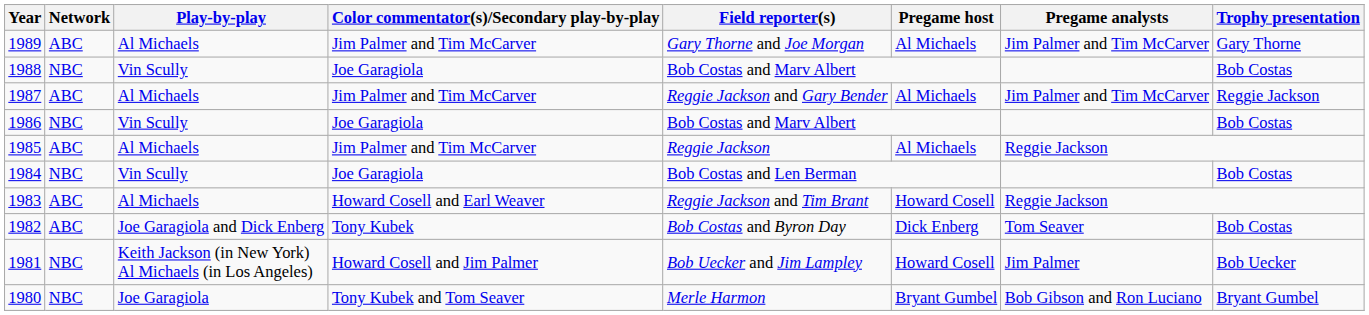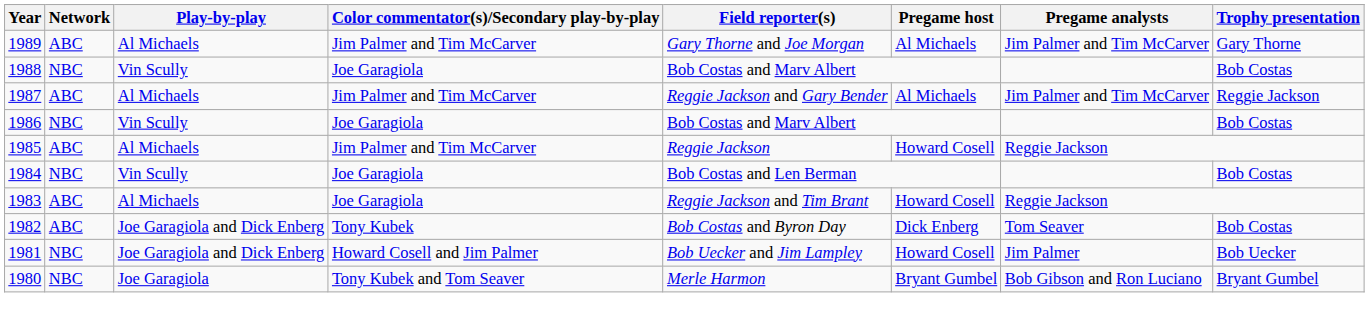 <table class="wikitable">
 <tr>
 <th>Year</th>
 <th>Network</th>
 <th><a href='#'>Play-by-play</a></th>
 <th><a href='#'>Color commentator</a>(s)/Secondary play-by-play</th>
 <th><a href='#'>Field reporter</a>(s)</th>
 <th>Pregame host</th>
 <th>Pregame analysts</th>
 <th><a href='#'>Trophy presentation</a></th>
 </tr>
 <tr>
 <td><a href='#'>1989</a></td>
 <td><a href='#'>ABC</a></td>
 <td><a href='#'>Al Michaels</a></td>
 <td><a href='#'>Jim Palmer</a> and <a href='#'>Tim McCarver</a></td>
 <td><em><a href='#'>Gary Thorne</a></em> and <em><a href='#'>Joe Morgan</a></em></td>
 <td><a href='#'>Al Michaels</a></td>
 <td><a href='#'>Jim Palmer</a> and <a href='#'>Tim McCarver</a></td>
 <td><a href='#'>Gary Thorne</a></td>
 </tr>
 <tr>
 <td><a href='#'>1988</a></td>
 <td><a href='#'>NBC</a></td>
 <td><a href='#'>Vin Scully</a></td>
 <td><a href='#'>Joe Garagiola</a></td>
 <td colspan="2"><a href='#'>Bob Costas</a> and <a href='#'>Marv Albert</a></td>
 <td></td>
 <td><a href='#'>Bob Costas</a></td>
 </tr>
 <tr>
 <td><a href='#'>1987</a></td>
 <td><a href='#'>ABC</a></td>
 <td><a href='#'>Al Michaels</a></td>
 <td><a href='#'>Jim Palmer</a> and <a href='#'>Tim McCarver</a></td>
 <td><em><a href='#'>Reggie Jackson</a></em> and <em><a href='#'>Gary Bender</a></em></td>
 <td><a href='#'>Al Michaels</a></td>
 <td><a href='#'>Jim Palmer</a> and <a href='#'>Tim McCarver</a></td>
 <td><a href='#'>Reggie Jackson</a></td>
 </tr>
 <tr>
 <td><a href='#'>1986</a></td>
 <td><a href='#'>NBC</a></td>
 <td><a href='#'>Vin Scully</a></td>
 <td><a href='#'>Joe Garagiola</a></td>
 <td colspan="2"><a href='#'>Bob Costas</a> and <a href='#'>Marv Albert</a></td>
 <td></td>
 <td><a href='#'>Bob Costas</a></td>
 </tr>
 <tr>
 <td><a href='#'>1985</a></td>
 <td><a href='#'>ABC</a></td>
 <td><a href='#'>Al Michaels</a></td>
 <td><a href='#'>Jim Palmer</a> and <a href='#'>Tim McCarver</a></td>
 <td><em><a href='#'>Reggie Jackson</a></em></td>
-<td><a href='#'>Al Michaels</a></td>
+<td><a href='#'>Howard Cosell</a></td>
 <td colspan="2"><a href='#'>Reggie Jackson</a></td>
 </tr>
 <tr>
 <td><a href='#'>1984</a></td>
 <td><a href='#'>NBC</a></td>
 <td><a href='#'>Vin Scully</a></td>
 <td><a href='#'>Joe Garagiola</a></td>
 <td colspan="2"><a href='#'>Bob Costas</a> and <a href='#'>Len Berman</a></td>
 <td></td>
 <td><a href='#'>Bob Costas</a></td>
 </tr>
 <tr>
 <td><a href='#'>1983</a></td>
 <td><a href='#'>ABC</a></td>
 <td><a href='#'>Al Michaels</a></td>
-<td><a href='#'>Howard Cosell</a> and <a href='#'>Earl Weaver</a></td>
+<td><a href='#'>Joe Garagiola</a></td>
 <td><em><a href='#'>Reggie Jackson</a></em> and <em><a href='#'>Tim Brant</a></em></td>
 <td><a href='#'>Howard Cosell</a></td>
 <td colspan="2"><a href='#'>Reggie Jackson</a></td>
 </tr>
 <tr>
 <td><a href='#'>1982</a></td>
 <td><a href='#'>ABC</a></td>
 <td><a href='#'>Joe Garagiola</a> and <a href='#'>Dick Enberg</a></td>
 <td><a href='#'>Tony Kubek</a></td>
 <td><em><a href='#'>Bob Costas</a></em> and <em>Byron Day</em></td>
 <td><a href='#'>Dick Enberg</a></td>
 <td><a href='#'>Tom Seaver</a></td>
 <td><a href='#'>Bob Costas</a></td>
 </tr>
 <tr>
 <td><a href='#'>1981</a></td>
 <td><a href='#'>NBC</a></td>
-<td><a href='#'>Keith Jackson</a> (in New York)<br><a href='#'>Al Michaels</a> (in Los Angeles)</td>
+<td><a href='#'>Joe Garagiola</a> and <a href='#'>Dick Enberg</a></td>
 <td><a href='#'>Howard Cosell</a> and <a href='#'>Jim Palmer</a></td>
 <td><em><a href='#'>Bob Uecker</a></em> and <em><a href='#'>Jim Lampley</a></em></td>
 <td><a href='#'>Howard Cosell</a></td>
 <td><a href='#'>Jim Palmer</a></td>
 <td><a href='#'>Bob Uecker</a></td>
 </tr>
 <tr>
 <td><a href='#'>1980</a></td>
 <td><a href='#'>NBC</a></td>
 <td><a href='#'>Joe Garagiola</a></td>
 <td><a href='#'>Tony Kubek</a> and <a href='#'>Tom Seaver</a></td>
 <td><em><a href='#'>Merle Harmon</a></em></td>
 <td><a href='#'>Bryant Gumbel</a></td>
 <td><a href='#'>Bob Gibson</a> and <a href='#'>Ron Luciano</a></td>
 <td><a href='#'>Bryant Gumbel</a></td>
 </tr>
 </table>
